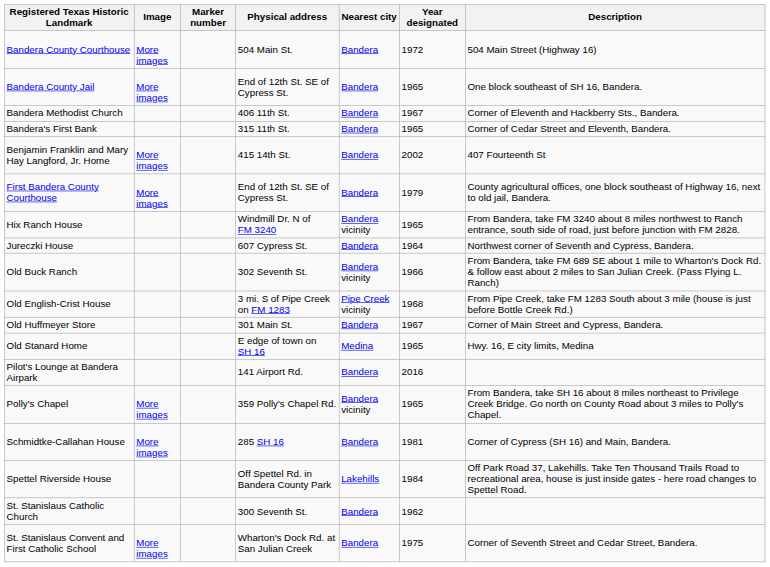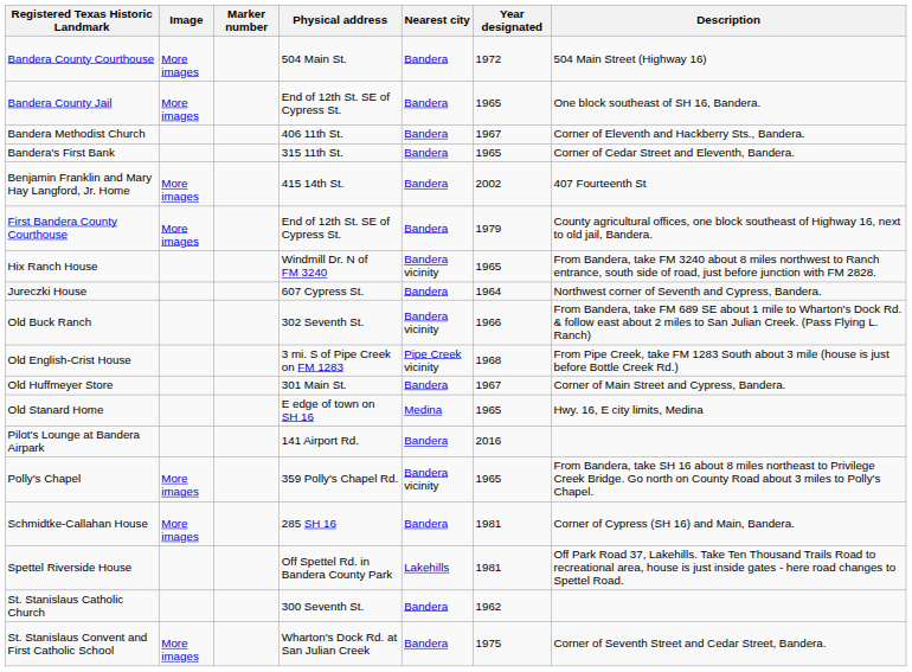 <table class="wikitable sortable">
 <tr>
 <th>Registered Texas Historic Landmark</th>
 <th>Image</th>
 <th>Marker number</th>
 <th>Physical address</th>
 <th>Nearest city</th>
 <th>Year designated</th>
 <th>Description</th>
 </tr>
 <tr>
 <td><a href='#'>Bandera County Courthouse</a></td>
 <td><br> <a href='#'>More images</a></td>
 <td></td>
 <td>504 Main St.<br></td>
 <td><a href='#'>Bandera</a></td>
 <td>1972</td>
 <td>504 Main Street (Highway 16)</td>
 </tr>
 <tr>
 <td><a href='#'>Bandera County Jail</a></td>
 <td><br> <a href='#'>More images</a></td>
 <td></td>
 <td>End of 12th St. SE of Cypress St.<br></td>
 <td><a href='#'>Bandera</a></td>
 <td>1965</td>
 <td>One block southeast of SH 16, Bandera.</td>
 </tr>
 <tr>
 <td>Bandera Methodist Church</td>
 <td></td>
 <td></td>
 <td>406 11th St.<br></td>
 <td><a href='#'>Bandera</a></td>
 <td>1967</td>
 <td>Corner of Eleventh and Hackberry Sts., Bandera.</td>
 </tr>
 <tr>
 <td>Bandera's First Bank</td>
 <td></td>
 <td></td>
 <td>315 11th St.<br></td>
 <td><a href='#'>Bandera</a></td>
 <td>1965</td>
 <td>Corner of Cedar Street and Eleventh, Bandera.</td>
 </tr>
 <tr>
 <td>Benjamin Franklin and Mary Hay Langford, Jr. Home</td>
 <td><br> <a href='#'>More images</a></td>
 <td></td>
 <td>415 14th St.<br></td>
 <td><a href='#'>Bandera</a></td>
 <td>2002</td>
 <td>407 Fourteenth St</td>
 </tr>
 <tr>
 <td><a href='#'>First Bandera County Courthouse</a></td>
 <td><br> <a href='#'>More images</a></td>
 <td></td>
 <td>End of 12th St. SE of Cypress St.<br></td>
 <td><a href='#'>Bandera</a></td>
 <td>1979</td>
 <td>County agricultural offices, one block southeast of Highway 16, next to old jail, Bandera.</td>
 </tr>
 <tr>
 <td>Hix Ranch House</td>
 <td></td>
 <td></td>
 <td>Windmill Dr. N of <a href='#'>FM 3240</a><br></td>
 <td><a href='#'>Bandera</a> vicinity</td>
 <td>1965</td>
 <td>From Bandera, take FM 3240 about 8 miles northwest to Ranch entrance, south side of road, just before junction with FM 2828.</td>
 </tr>
 <tr>
 <td>Jureczki House</td>
 <td></td>
 <td></td>
 <td>607 Cypress St.<br></td>
 <td><a href='#'>Bandera</a></td>
 <td>1964</td>
 <td>Northwest corner of Seventh and Cypress, Bandera.</td>
 </tr>
 <tr>
 <td>Old Buck Ranch</td>
 <td></td>
 <td></td>
 <td>302 Seventh St.<br></td>
 <td><a href='#'>Bandera</a> vicinity</td>
 <td>1966</td>
 <td>From Bandera, take FM 689 SE about 1 mile to Wharton's Dock Rd. & follow east about 2 miles to San Julian Creek. (Pass Flying L. Ranch)</td>
 </tr>
 <tr>
 <td>Old English-Crist House</td>
 <td></td>
 <td></td>
 <td>3 mi. S of Pipe Creek on <a href='#'>FM 1283</a></td>
 <td><a href='#'>Pipe Creek</a> vicinity</td>
 <td>1968</td>
 <td>From Pipe Creek, take FM 1283 South about 3 mile (house is just before Bottle Creek Rd.)</td>
 </tr>
 <tr>
 <td>Old Huffmeyer Store</td>
 <td></td>
 <td></td>
 <td>301 Main St.<br></td>
 <td><a href='#'>Bandera</a></td>
 <td>1967</td>
 <td>Corner of Main Street and Cypress, Bandera.</td>
 </tr>
 <tr>
 <td>Old Stanard Home</td>
 <td></td>
 <td></td>
 <td>E edge of town on <a href='#'>SH 16</a><br></td>
 <td><a href='#'>Medina</a></td>
 <td>1965</td>
 <td>Hwy. 16, E city limits, Medina</td>
 </tr>
 <tr>
 <td>Pilot's Lounge at Bandera Airpark</td>
 <td></td>
 <td></td>
 <td>141 Airport Rd.<br></td>
 <td><a href='#'>Bandera</a></td>
 <td>2016</td>
 <td></td>
 </tr>
 <tr>
 <td>Polly's Chapel</td>
 <td><br> <a href='#'>More images</a></td>
 <td></td>
 <td>359 Polly's Chapel Rd.<br></td>
 <td><a href='#'>Bandera</a> vicinity</td>
 <td>1965</td>
 <td>From Bandera, take SH 16 about 8 miles northeast to Privilege Creek Bridge. Go north on County Road about 3 miles to Polly's Chapel.</td>
 </tr>
 <tr>
 <td>Schmidtke-Callahan House</td>
 <td><br> <a href='#'>More images</a></td>
 <td></td>
 <td>285 <a href='#'>SH 16</a><br></td>
 <td><a href='#'>Bandera</a></td>
 <td>1981</td>
 <td>Corner of Cypress (SH 16) and Main, Bandera.</td>
 </tr>
 <tr>
 <td>Spettel Riverside House</td>
 <td></td>
 <td></td>
 <td>Off Spettel Rd. in Bandera County Park<br></td>
 <td><a href='#'>Lakehills</a></td>
-<td>1984</td>
+<td>1981</td>
 <td>Off Park Road 37, Lakehills. Take Ten Thousand Trails Road to recreational area, house is just inside gates - here road changes to Spettel Road.</td>
 </tr>
 <tr>
 <td>St. Stanislaus Catholic Church</td>
 <td></td>
 <td></td>
 <td>300 Seventh St.<br></td>
 <td><a href='#'>Bandera</a></td>
 <td>1962</td>
 <td></td>
 </tr>
 <tr>
 <td>St. Stanislaus Convent and First Catholic School</td>
 <td><br> <a href='#'>More images</a></td>
 <td></td>
 <td>Wharton's Dock Rd. at San Julian Creek<br></td>
 <td><a href='#'>Bandera</a></td>
 <td>1975</td>
 <td>Corner of Seventh Street and Cedar Street, Bandera.</td>
 </tr>
 </table>
